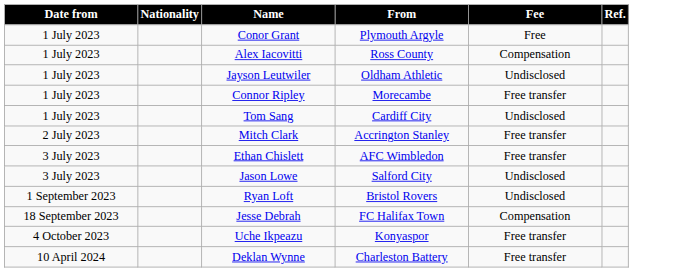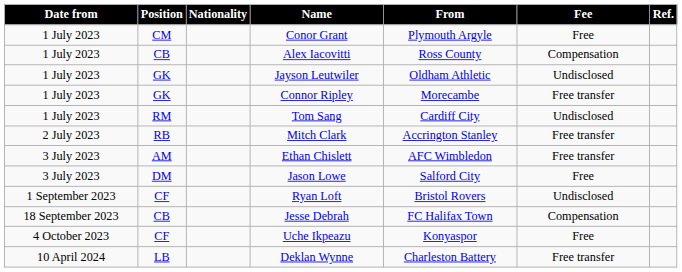 <table class="wikitable"  style="text-align:center; font-size:90%; ">
 <tr>
 <th style="background:#000000; color:#FFFFFF; width:150px;">Date from</th>
+<th style="background:#000000; color:#FFFFFF; width:50px;">Position</th>
 <th style="background:#000000; color:#FFFFFF; width:50px;">Nationality</th>
 <th style="background:#000000; color:#FFFFFF; width:150px;">Name</th>
 <th style="background:#000000; color:#FFFFFF; width:150px;">From</th>
 <th style="background:#000000; color:#FFFFFF; width:150px;">Fee</th>
 <th style="background:#000000; color:#FFFFFF; width:25px;">Ref.</th>
 </tr>
 <tr>
 <td>1 July 2023</td>
+<td><a href='#'>CM</a></td>
 <td></td>
 <td><a href='#'>Conor Grant</a></td>
 <td><a href='#'>Plymouth Argyle</a></td>
 <td>Free</td>
 <td></td>
 </tr>
 <tr>
 <td>1 July 2023</td>
+<td><a href='#'>CB</a></td>
 <td></td>
 <td><a href='#'>Alex Iacovitti</a></td>
 <td> <a href='#'>Ross County</a></td>
 <td>Compensation</td>
 <td></td>
 </tr>
 <tr>
 <td>1 July 2023</td>
+<td><a href='#'>GK</a></td>
 <td></td>
 <td><a href='#'>Jayson Leutwiler</a></td>
 <td><a href='#'>Oldham Athletic</a></td>
 <td>Undisclosed</td>
 <td></td>
 </tr>
 <tr>
 <td>1 July 2023</td>
+<td><a href='#'>GK</a></td>
 <td></td>
 <td><a href='#'>Connor Ripley</a></td>
 <td><a href='#'>Morecambe</a></td>
 <td>Free transfer</td>
 <td></td>
 </tr>
 <tr>
 <td>1 July 2023</td>
+<td><a href='#'>RM</a></td>
 <td></td>
 <td><a href='#'>Tom Sang</a></td>
 <td> <a href='#'>Cardiff City</a></td>
 <td>Undisclosed</td>
 <td></td>
 </tr>
 <tr>
 <td>2 July 2023</td>
+<td><a href='#'>RB</a></td>
 <td></td>
 <td><a href='#'>Mitch Clark</a></td>
 <td><a href='#'>Accrington Stanley</a></td>
 <td>Free transfer</td>
 <td></td>
 </tr>
 <tr>
 <td>3 July 2023</td>
+<td><a href='#'>AM</a></td>
 <td></td>
 <td><a href='#'>Ethan Chislett</a></td>
 <td><a href='#'>AFC Wimbledon</a></td>
 <td>Free transfer</td>
 <td></td>
 </tr>
 <tr>
 <td>3 July 2023</td>
+<td><a href='#'>DM</a></td>
 <td></td>
 <td><a href='#'>Jason Lowe</a></td>
 <td><a href='#'>Salford City</a></td>
-<td>Undisclosed</td>
+<td>Free</td>
 <td></td>
 </tr>
 <tr>
 <td>1 September 2023</td>
+<td><a href='#'>CF</a></td>
 <td></td>
 <td><a href='#'>Ryan Loft</a></td>
 <td><a href='#'>Bristol Rovers</a></td>
 <td>Undisclosed</td>
 <td></td>
 </tr>
 <tr>
 <td>18 September 2023</td>
+<td><a href='#'>CB</a></td>
 <td></td>
 <td><a href='#'>Jesse Debrah</a></td>
 <td><a href='#'>FC Halifax Town</a></td>
 <td>Compensation</td>
 <td></td>
 </tr>
 <tr>
 <td>4 October 2023</td>
+<td><a href='#'>CF</a></td>
 <td></td>
 <td><a href='#'>Uche Ikpeazu</a></td>
 <td> <a href='#'>Konyaspor</a></td>
-<td>Free transfer</td>
+<td>Free</td>
 <td></td>
 </tr>
 <tr>
 <td>10 April 2024</td>
+<td><a href='#'>LB</a></td>
 <td></td>
 <td><a href='#'>Deklan Wynne</a></td>
 <td> <a href='#'>Charleston Battery</a></td>
 <td>Free transfer</td>
 <td></td>
 </tr>
 </table>
